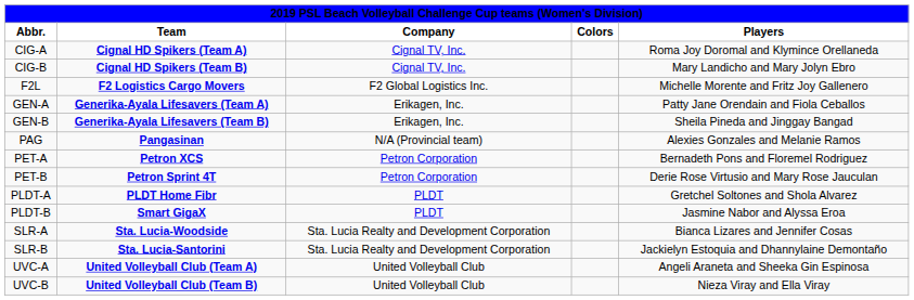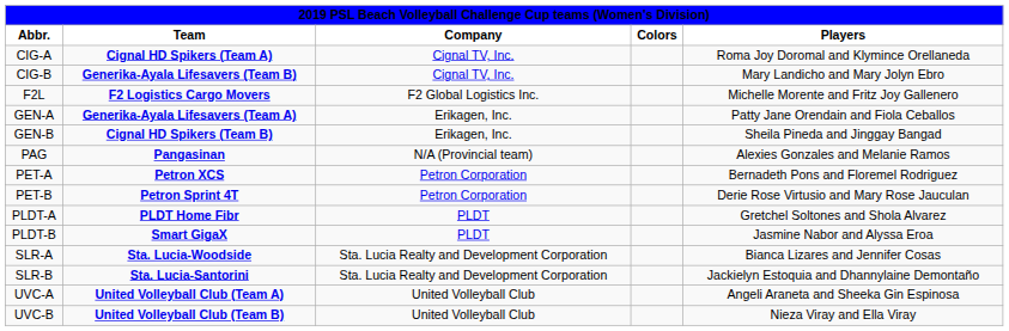 <table class="wikitable" style="width:100%; text-align:left">
 <tr>
 <th style=background:BLUE colspan=7><span>2019 PSL Beach Volleyball Challenge Cup teams (Women's Division)</span></th>
 </tr>
 <tr>
 <th style="background:white">Abbr.</th>
 <th style="background:white">Team</th>
 <th style="background:white">Company</th>
 <th style="background:white">Colors</th>
 <th style="background:white">Players</th>
 </tr>
 <tr>
 <td align=center>CIG-A</td>
 <td align=center><strong><a href='#'>Cignal HD Spikers (Team A)</a></strong></td>
 <td align=center><a href='#'>Cignal TV, Inc.</a></td>
 <td align=center> </td>
 <td align=center>Roma Joy Doromal and Klymince Orellaneda</td>
 </tr>
 <tr>
 <td align=center>CIG-B</td>
-<td align=center><strong><a href='#'>Cignal HD Spikers (Team B)</a></strong></td>
+<td align=center><strong><a href='#'>Generika-Ayala Lifesavers (Team B)</a></strong></td>
 <td align=center><a href='#'>Cignal TV, Inc.</a></td>
 <td align=center> </td>
 <td align=center>Mary Landicho and Mary Jolyn Ebro</td>
 </tr>
 <tr>
 <td align=center>F2L</td>
 <td align=center><strong><a href='#'>F2 Logistics Cargo Movers</a></strong></td>
 <td align=center>F2 Global Logistics Inc.</td>
 <td align=center>  </td>
 <td align=center>Michelle Morente and Fritz Joy Gallenero</td>
 </tr>
 <tr>
 <td align=center>GEN-A</td>
 <td align=center><strong><a href='#'>Generika-Ayala Lifesavers (Team A)</a></strong></td>
 <td align=center>Erikagen, Inc.</td>
 <td align=center>  </td>
 <td align=center>Patty Jane Orendain and Fiola Ceballos</td>
 </tr>
 <tr>
 <td align=center>GEN-B</td>
-<td align=center><strong><a href='#'>Generika-Ayala Lifesavers (Team B)</a></strong></td>
+<td align=center><strong><a href='#'>Cignal HD Spikers (Team B)</a></strong></td>
 <td align=center>Erikagen, Inc.</td>
 <td align=center>  </td>
 <td align=center>Sheila Pineda and Jinggay Bangad</td>
 </tr>
 <tr>
 <td align=center>PAG</td>
 <td align=center><strong><a href='#'>Pangasinan</a></strong></td>
 <td align=center>N/A (Provincial team)</td>
 <td align=center></td>
 <td align=center>Alexies Gonzales and Melanie Ramos</td>
 </tr>
 <tr>
 <td align=center>PET-A</td>
 <td align=center><strong><a href='#'>Petron XCS</a></strong></td>
 <td align=center><a href='#'>Petron Corporation</a></td>
 <td align=center>  </td>
 <td align=center>Bernadeth Pons and Floremel Rodriguez</td>
 </tr>
 <tr>
 <td align=center>PET-B</td>
 <td align=center><strong><a href='#'>Petron Sprint 4T</a></strong></td>
 <td align=center><a href='#'>Petron Corporation</a></td>
 <td align=center>  </td>
 <td align=center>Derie Rose Virtusio and Mary Rose Jauculan</td>
 </tr>
 <tr>
 <td align=center>PLDT-A</td>
 <td align=center><strong><a href='#'>PLDT Home Fibr</a></strong></td>
 <td align=center><a href='#'>PLDT</a></td>
 <td align=center>  </td>
 <td align=center>Gretchel Soltones and Shola Alvarez</td>
 </tr>
 <tr>
 <td align=center>PLDT-B</td>
 <td align=center><strong><a href='#'>Smart GigaX</a></strong></td>
 <td align=center><a href='#'>PLDT</a></td>
 <td align=center>  </td>
 <td align=center>Jasmine Nabor and Alyssa Eroa</td>
 </tr>
 <tr>
 <td align=center>SLR-A</td>
 <td align=center><strong><a href='#'>Sta. Lucia-Woodside</a></strong></td>
 <td align=center>Sta. Lucia Realty and Development Corporation</td>
 <td align=center>  </td>
 <td align=center>Bianca Lizares and Jennifer Cosas</td>
 </tr>
 <tr>
 <td align=center>SLR-B</td>
 <td align=center><strong><a href='#'>Sta. Lucia-Santorini</a></strong></td>
 <td align=center>Sta. Lucia Realty and Development Corporation</td>
 <td align=center>  </td>
 <td align=center>Jackielyn Estoquia and Dhannylaine Demontaño</td>
 </tr>
 <tr>
 <td align=center>UVC-A</td>
 <td align=center><strong><a href='#'>United Volleyball Club (Team A)</a></strong></td>
 <td align=center>United Volleyball Club</td>
 <td align=center>  </td>
 <td align=center>Angeli Araneta and Sheeka Gin Espinosa</td>
 </tr>
 <tr>
 <td align=center>UVC-B</td>
 <td align=center><strong><a href='#'>United Volleyball Club (Team B)</a></strong></td>
 <td align=center>United Volleyball Club</td>
 <td align=center>  </td>
 <td align=center>Nieza Viray and Ella Viray</td>
 </tr>
 </table>
